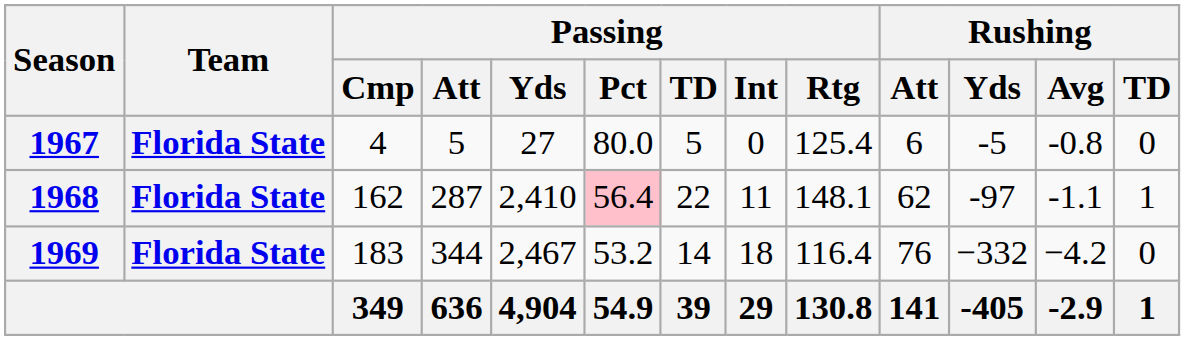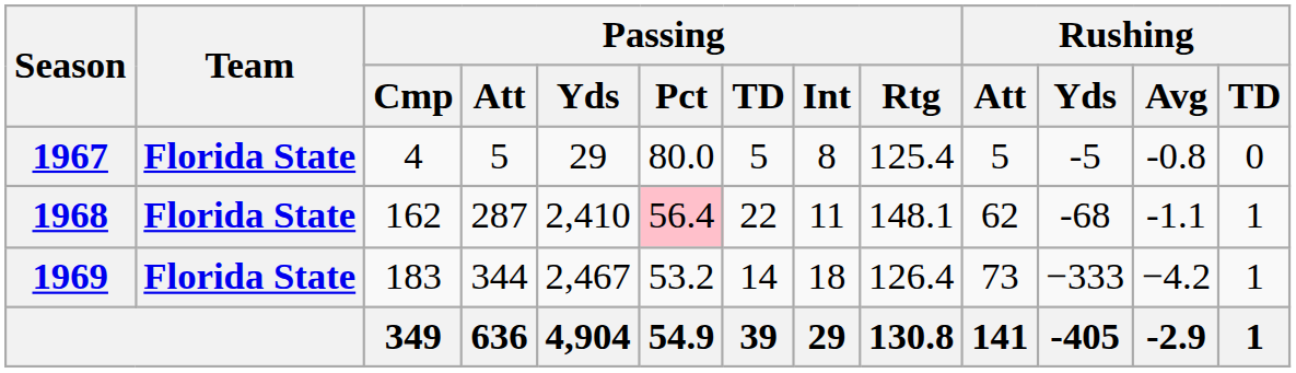 <table class=wikitable style="text-align:center;">
 <tr>
 <th rowspan="2">Season</th>
 <th rowspan="2">Team</th>
 <th colspan="7">Passing</th>
 <th colspan="4">Rushing</th>
 </tr>
 <tr>
 <th>Cmp</th>
 <th>Att</th>
 <th>Yds</th>
 <th>Pct</th>
 <th>TD</th>
 <th>Int</th>
 <th>Rtg</th>
 <th>Att</th>
 <th>Yds</th>
 <th>Avg</th>
 <th>TD</th>
 </tr>
 <tr>
 <th><a href='#'>1967</a></th>
 <th><a href='#'>Florida State</a></th>
 <td>4</td>
 <td>5</td>
-<td>27</td>
+<td>29</td>
 <td>80.0</td>
 <td>5</td>
-<td>0</td>
+<td>8</td>
 <td>125.4</td>
-<td>6</td>
+<td>5</td>
 <td>-5</td>
 <td>-0.8</td>
 <td>0</td>
 </tr>
 <tr>
 <th><a href='#'>1968</a></th>
 <th><a href='#'>Florida State</a></th>
 <td>162</td>
 <td>287</td>
 <td>2,410</td>
 <td style="background: pink;">56.4</td>
 <td>22</td>
 <td>11</td>
 <td>148.1</td>
 <td>62</td>
-<td>-97</td>
+<td>-68</td>
 <td>-1.1</td>
 <td>1</td>
 </tr>
 <tr>
 <th><a href='#'>1969</a></th>
 <th><a href='#'>Florida State</a></th>
 <td>183</td>
 <td>344</td>
 <td>2,467</td>
 <td>53.2</td>
 <td>14</td>
 <td>18</td>
-<td>116.4</td>
-<td>76</td>
-<td>−332</td>
+<td>126.4</td>
+<td>73</td>
+<td>−333</td>
 <td>−4.2</td>
-<td>0</td>
+<td>1</td>
 </tr>
 <tr>
 <th colspan="2"></th>
 <th>349</th>
 <th>636</th>
 <th>4,904</th>
 <th>54.9</th>
 <th>39</th>
 <th>29</th>
 <th>130.8</th>
 <th>141</th>
 <th>-405</th>
 <th>-2.9</th>
 <th>1</th>
 </tr>
 </table>
